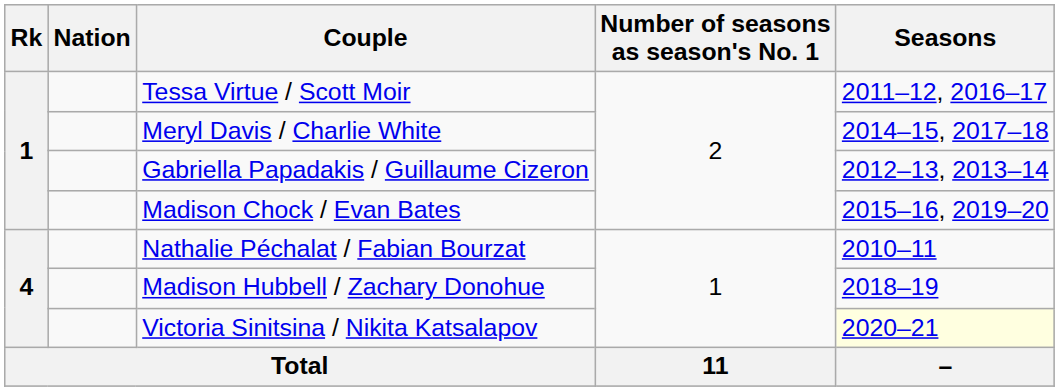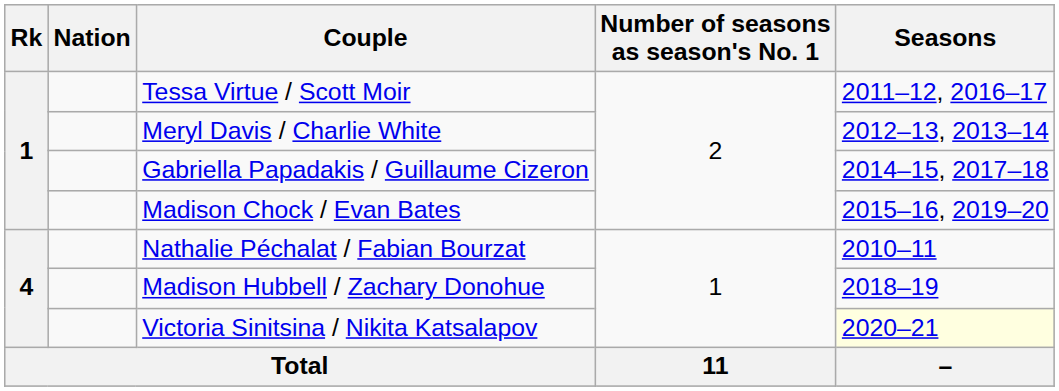 <table class="wikitable sortable">
 <tr>
 <th>Rk</th>
 <th>Nation</th>
 <th>Couple</th>
 <th>Number of seasons<br>as season's No. 1</th>
 <th>Seasons</th>
 </tr>
 <tr>
 <th rowspan="4">1</th>
 <td></td>
 <td><a href='#'>Tessa Virtue</a> / <a href='#'>Scott Moir</a></td>
 <td rowspan="4" style="text-align: center;">2</td>
 <td><a href='#'>2011–12</a>, <a href='#'>2016–17</a></td>
 </tr>
 <tr>
 <td></td>
 <td><a href='#'>Meryl Davis</a> / <a href='#'>Charlie White</a></td>
-<td><a href='#'>2014–15</a>, <a href='#'>2017–18</a></td>
+<td><a href='#'>2012–13</a>, <a href='#'>2013–14</a></td>
 </tr>
 <tr>
 <td></td>
 <td><a href='#'>Gabriella Papadakis</a> / <a href='#'>Guillaume Cizeron</a></td>
-<td><a href='#'>2012–13</a>, <a href='#'>2013–14</a></td>
+<td><a href='#'>2014–15</a>, <a href='#'>2017–18</a></td>
 </tr>
 <tr>
 <td></td>
 <td><a href='#'>Madison Chock</a> / <a href='#'>Evan Bates</a></td>
 <td><a href='#'>2015–16</a>, <a href='#'>2019–20</a></td>
 </tr>
 <tr>
 <th rowspan="3">4</th>
 <td></td>
 <td><a href='#'>Nathalie Péchalat</a> / <a href='#'>Fabian Bourzat</a></td>
 <td rowspan="3" style="text-align: center;">1</td>
 <td><a href='#'>2010–11</a></td>
 </tr>
 <tr>
 <td></td>
 <td><a href='#'>Madison Hubbell</a> / <a href='#'>Zachary Donohue</a></td>
 <td><a href='#'>2018–19</a></td>
 </tr>
 <tr>
 <td></td>
 <td><a href='#'>Victoria Sinitsina</a> / <a href='#'>Nikita Katsalapov</a></td>
 <td style="background: lightyellow;"><a href='#'>2020–21</a></td>
 </tr>
 <tr class="sortbottom">
 <th colspan="3">Total</th>
 <th>11</th>
 <th>–</th>
 </tr>
 </table>
